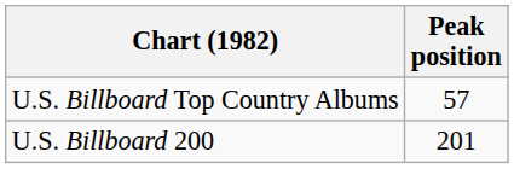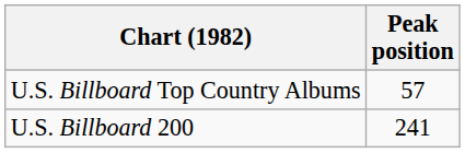 <table class="wikitable">
 <tr>
 <th>Chart (1982)</th>
 <th>Peak<br>position</th>
 </tr>
 <tr>
 <td>U.S. <em>Billboard</em> Top Country Albums</td>
 <td align="center">57</td>
 </tr>
 <tr>
 <td>U.S. <em>Billboard</em> 200</td>
-<td align="center">201</td>
+<td align="center">241</td>
 </tr>
 </table>
